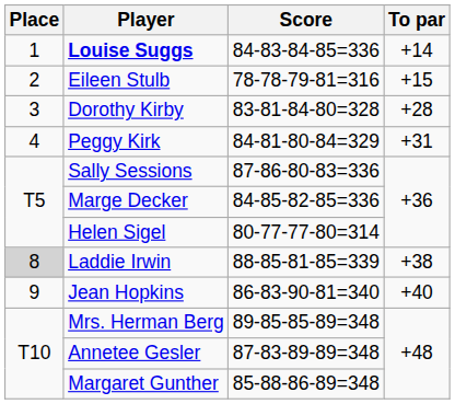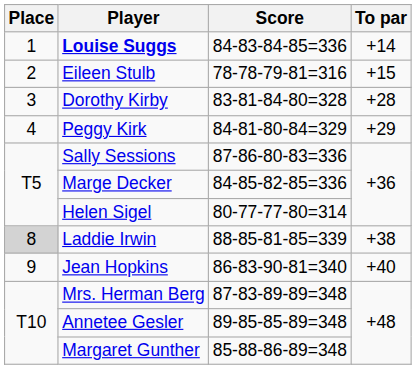 <table class="wikitable">
 <tr>
 <th>Place</th>
 <th>Player</th>
 <th>Score</th>
 <th>To par</th>
 </tr>
 <tr>
 <td align=center>1</td>
 <td> <strong><a href='#'>Louise Suggs</a></strong></td>
 <td>84-83-84-85=336</td>
 <td align=center>+14</td>
 </tr>
 <tr>
 <td align=center>2</td>
 <td> <a href='#'>Eileen Stulb</a></td>
 <td>78-78-79-81=316</td>
 <td align=center>+15</td>
 </tr>
 <tr>
 <td align=center>3</td>
 <td> <a href='#'>Dorothy Kirby</a></td>
 <td>83-81-84-80=328</td>
 <td align=center>+28</td>
 </tr>
 <tr>
 <td align=center>4</td>
 <td> <a href='#'>Peggy Kirk</a></td>
 <td>84-81-80-84=329</td>
-<td align=center>+31</td>
+<td align=center>+29</td>
 </tr>
 <tr>
 <td align=center rowspan=3>T5</td>
 <td> <a href='#'>Sally Sessions</a></td>
 <td>87-86-80-83=336</td>
 <td align=center rowspan=3>+36</td>
 </tr>
 <tr>
 <td> <a href='#'>Marge Decker</a></td>
 <td>84-85-82-85=336</td>
 </tr>
 <tr>
 <td> <a href='#'>Helen Sigel</a></td>
 <td>80-77-77-80=314</td>
 </tr>
 <tr>
 <td align=center style="background: lightgrey;">8</td>
 <td> <a href='#'>Laddie Irwin</a></td>
 <td>88-85-81-85=339</td>
 <td align=center>+38</td>
 </tr>
 <tr>
 <td align=center>9</td>
 <td> <a href='#'>Jean Hopkins</a></td>
 <td>86-83-90-81=340</td>
 <td align=center>+40</td>
 </tr>
 <tr>
 <td align=center rowspan=3>T10</td>
 <td> <a href='#'>Mrs. Herman Berg</a></td>
-<td>89-85-85-89=348</td>
+<td>87-83-89-89=348</td>
 <td align=center rowspan=3>+48</td>
 </tr>
 <tr>
 <td> <a href='#'>Annetee Gesler</a></td>
-<td>87-83-89-89=348</td>
+<td>89-85-85-89=348</td>
 </tr>
 <tr>
 <td> <a href='#'>Margaret Gunther</a></td>
 <td>85-88-86-89=348</td>
 </tr>
 </table>
